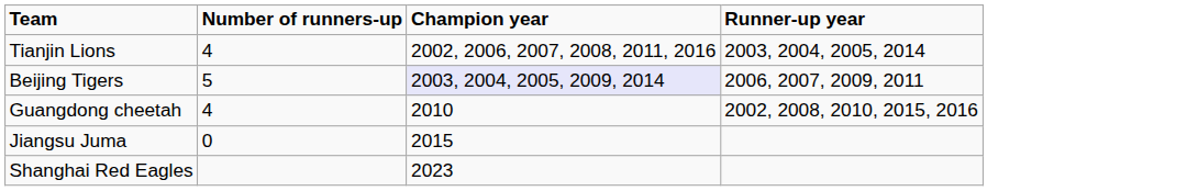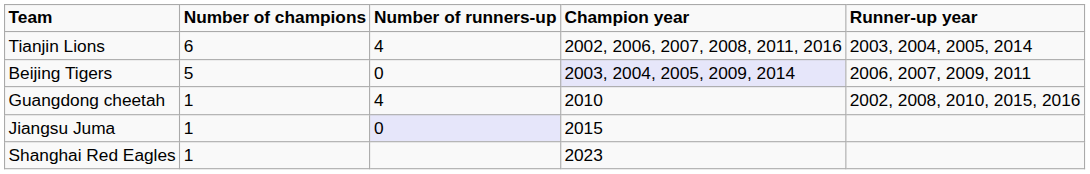 <table class="wikitable">
 <tr>
 <td><strong>Team</strong></td>
+<td><strong>Number of champions</strong></td>
 <td><strong>Number of runners-up</strong></td>
 <td><strong>Champion year</strong></td>
 <td><strong>Runner-up year</strong></td>
 </tr>
 <tr>
 <td>Tianjin Lions</td>
+<td>6</td>
 <td>4</td>
 <td>2002, 2006, 2007, 2008, 2011, 2016</td>
 <td>2003, 2004, 2005, 2014</td>
 </tr>
 <tr>
 <td>Beijing Tigers</td>
 <td>5</td>
+<td>0</td>
 <td style="background: lavender;">2003, 2004, 2005, 2009, 2014</td>
 <td>2006, 2007, 2009, 2011</td>
 </tr>
 <tr>
 <td>Guangdong cheetah</td>
+<td>1</td>
 <td>4</td>
 <td>2010</td>
 <td>2002, 2008, 2010, 2015, 2016</td>
 </tr>
 <tr>
 <td>Jiangsu Juma</td>
-<td>0</td>
+<td>1</td>
+<td style="background: lavender;">0</td>
 <td>2015</td>
 <td></td>
 </tr>
 <tr>
 <td>Shanghai Red Eagles</td>
+<td>1</td>
 <td></td>
 <td>2023</td>
 <td></td>
 </tr>
 </table>
